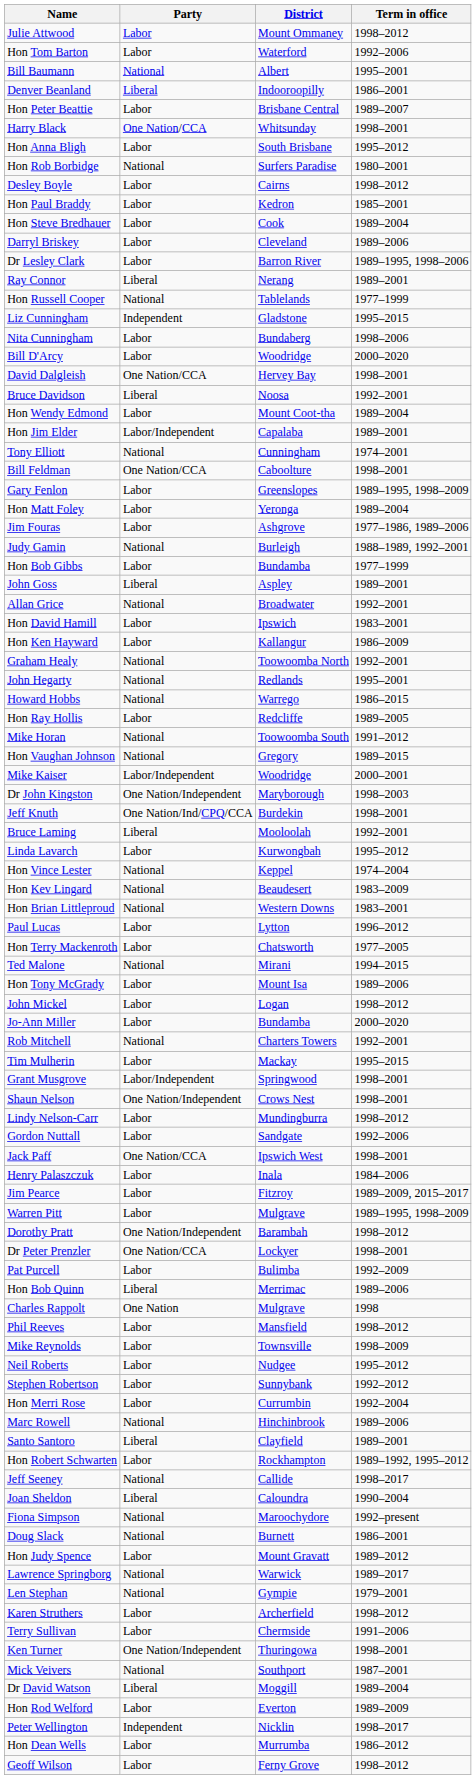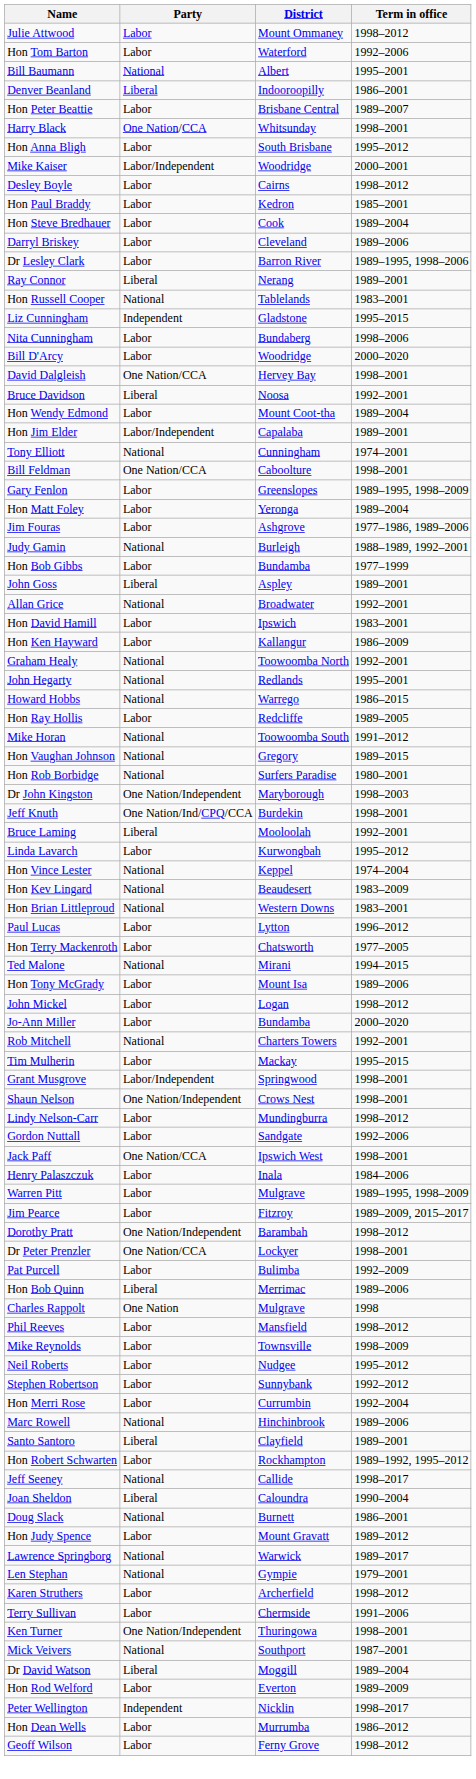 <table class="wikitable sortable">
 <tr>
 <th>Name</th>
 <th>Party</th>
 <th><a href='#'>District</a></th>
 <th>Term in office</th>
 </tr>
 <tr>
 <td><a href='#'>Julie Attwood</a></td>
 <td><a href='#'>Labor</a></td>
 <td><a href='#'>Mount Ommaney</a></td>
 <td>1998–2012</td>
 </tr>
 <tr>
 <td>Hon <a href='#'>Tom Barton</a></td>
 <td>Labor</td>
 <td><a href='#'>Waterford</a></td>
 <td>1992–2006</td>
 </tr>
 <tr>
 <td><a href='#'>Bill Baumann</a></td>
 <td><a href='#'>National</a></td>
 <td><a href='#'>Albert</a></td>
 <td>1995–2001</td>
 </tr>
 <tr>
 <td><a href='#'>Denver Beanland</a></td>
 <td><a href='#'>Liberal</a></td>
 <td><a href='#'>Indooroopilly</a></td>
 <td>1986–2001</td>
 </tr>
 <tr>
 <td>Hon <a href='#'>Peter Beattie</a></td>
 <td>Labor</td>
 <td><a href='#'>Brisbane Central</a></td>
 <td>1989–2007</td>
 </tr>
 <tr>
 <td><a href='#'>Harry Black</a></td>
 <td><a href='#'>One Nation</a>/<a href='#'>CCA</a> </td>
 <td><a href='#'>Whitsunday</a></td>
 <td>1998–2001</td>
 </tr>
 <tr>
 <td>Hon <a href='#'>Anna Bligh</a></td>
 <td>Labor</td>
 <td><a href='#'>South Brisbane</a></td>
 <td>1995–2012</td>
 </tr>
 <tr>
-<td>Hon <a href='#'>Rob Borbidge</a></td>
-<td>National</td>
-<td><a href='#'>Surfers Paradise</a></td>
-<td>1980–2001</td>
+<td><a href='#'>Mike Kaiser</a> </td>
+<td>Labor/Independent </td>
+<td><a href='#'>Woodridge</a></td>
+<td>2000–2001</td>
 </tr>
 <tr>
 <td><a href='#'>Desley Boyle</a></td>
 <td>Labor</td>
 <td><a href='#'>Cairns</a></td>
 <td>1998–2012</td>
 </tr>
 <tr>
 <td>Hon <a href='#'>Paul Braddy</a></td>
 <td>Labor</td>
 <td><a href='#'>Kedron</a></td>
 <td>1985–2001</td>
 </tr>
 <tr>
 <td>Hon <a href='#'>Steve Bredhauer</a></td>
 <td>Labor</td>
 <td><a href='#'>Cook</a></td>
 <td>1989–2004</td>
 </tr>
 <tr>
 <td><a href='#'>Darryl Briskey</a></td>
 <td>Labor</td>
 <td><a href='#'>Cleveland</a></td>
 <td>1989–2006</td>
 </tr>
 <tr>
 <td>Dr <a href='#'>Lesley Clark</a></td>
 <td>Labor</td>
 <td><a href='#'>Barron River</a></td>
 <td>1989–1995, 1998–2006</td>
 </tr>
 <tr>
 <td><a href='#'>Ray Connor</a></td>
 <td>Liberal</td>
 <td><a href='#'>Nerang</a></td>
 <td>1989–2001</td>
 </tr>
 <tr>
 <td>Hon <a href='#'>Russell Cooper</a></td>
 <td>National</td>
 <td><a href='#'>Tablelands</a></td>
-<td>1977–1999</td>
+<td>1983–2001</td>
 </tr>
 <tr>
 <td><a href='#'>Liz Cunningham</a></td>
 <td>Independent</td>
 <td><a href='#'>Gladstone</a></td>
 <td>1995–2015</td>
 </tr>
 <tr>
 <td><a href='#'>Nita Cunningham</a></td>
 <td>Labor</td>
 <td><a href='#'>Bundaberg</a></td>
 <td>1998–2006</td>
 </tr>
 <tr>
 <td><a href='#'>Bill D'Arcy</a> </td>
 <td>Labor</td>
 <td><a href='#'>Woodridge</a></td>
 <td>2000–2020</td>
 </tr>
 <tr>
 <td><a href='#'>David Dalgleish</a></td>
 <td>One Nation/CCA </td>
 <td><a href='#'>Hervey Bay</a></td>
 <td>1998–2001</td>
 </tr>
 <tr>
 <td><a href='#'>Bruce Davidson</a></td>
 <td>Liberal</td>
 <td><a href='#'>Noosa</a></td>
 <td>1992–2001</td>
 </tr>
 <tr>
 <td>Hon <a href='#'>Wendy Edmond</a></td>
 <td>Labor</td>
 <td><a href='#'>Mount Coot-tha</a></td>
 <td>1989–2004</td>
 </tr>
 <tr>
 <td>Hon <a href='#'>Jim Elder</a></td>
 <td>Labor/Independent </td>
 <td><a href='#'>Capalaba</a></td>
 <td>1989–2001</td>
 </tr>
 <tr>
 <td><a href='#'>Tony Elliott</a></td>
 <td>National</td>
 <td><a href='#'>Cunningham</a></td>
 <td>1974–2001</td>
 </tr>
 <tr>
 <td><a href='#'>Bill Feldman</a></td>
 <td>One Nation/CCA </td>
 <td><a href='#'>Caboolture</a></td>
 <td>1998–2001</td>
 </tr>
 <tr>
 <td><a href='#'>Gary Fenlon</a></td>
 <td>Labor</td>
 <td><a href='#'>Greenslopes</a></td>
 <td>1989–1995, 1998–2009</td>
 </tr>
 <tr>
 <td>Hon <a href='#'>Matt Foley</a></td>
 <td>Labor</td>
 <td><a href='#'>Yeronga</a></td>
 <td>1989–2004</td>
 </tr>
 <tr>
 <td><a href='#'>Jim Fouras</a></td>
 <td>Labor</td>
 <td><a href='#'>Ashgrove</a></td>
 <td>1977–1986, 1989–2006</td>
 </tr>
 <tr>
 <td><a href='#'>Judy Gamin</a></td>
 <td>National</td>
 <td><a href='#'>Burleigh</a></td>
 <td>1988–1989, 1992–2001</td>
 </tr>
 <tr>
 <td>Hon <a href='#'>Bob Gibbs</a> </td>
 <td>Labor</td>
 <td><a href='#'>Bundamba</a></td>
 <td>1977–1999</td>
 </tr>
 <tr>
 <td><a href='#'>John Goss</a></td>
 <td>Liberal</td>
 <td><a href='#'>Aspley</a></td>
 <td>1989–2001</td>
 </tr>
 <tr>
 <td><a href='#'>Allan Grice</a></td>
 <td>National</td>
 <td><a href='#'>Broadwater</a></td>
 <td>1992–2001</td>
 </tr>
 <tr>
 <td>Hon <a href='#'>David Hamill</a></td>
 <td>Labor</td>
 <td><a href='#'>Ipswich</a></td>
 <td>1983–2001</td>
 </tr>
 <tr>
 <td>Hon <a href='#'>Ken Hayward</a></td>
 <td>Labor</td>
 <td><a href='#'>Kallangur</a></td>
 <td>1986–2009</td>
 </tr>
 <tr>
 <td><a href='#'>Graham Healy</a></td>
 <td>National</td>
 <td><a href='#'>Toowoomba North</a></td>
 <td>1992–2001</td>
 </tr>
 <tr>
 <td><a href='#'>John Hegarty</a></td>
 <td>National</td>
 <td><a href='#'>Redlands</a></td>
 <td>1995–2001</td>
 </tr>
 <tr>
 <td><a href='#'>Howard Hobbs</a></td>
 <td>National</td>
 <td><a href='#'>Warrego</a></td>
 <td>1986–2015</td>
 </tr>
 <tr>
 <td>Hon <a href='#'>Ray Hollis</a></td>
 <td>Labor</td>
 <td><a href='#'>Redcliffe</a></td>
 <td>1989–2005</td>
 </tr>
 <tr>
 <td><a href='#'>Mike Horan</a></td>
 <td>National</td>
 <td><a href='#'>Toowoomba South</a></td>
 <td>1991–2012</td>
 </tr>
 <tr>
 <td>Hon <a href='#'>Vaughan Johnson</a></td>
 <td>National</td>
 <td><a href='#'>Gregory</a></td>
 <td>1989–2015</td>
 </tr>
 <tr>
-<td><a href='#'>Mike Kaiser</a> </td>
-<td>Labor/Independent </td>
-<td><a href='#'>Woodridge</a></td>
-<td>2000–2001</td>
+<td>Hon <a href='#'>Rob Borbidge</a></td>
+<td>National</td>
+<td><a href='#'>Surfers Paradise</a></td>
+<td>1980–2001</td>
 </tr>
 <tr>
 <td>Dr <a href='#'>John Kingston</a></td>
 <td>One Nation/Independent </td>
 <td><a href='#'>Maryborough</a></td>
 <td>1998–2003</td>
 </tr>
 <tr>
 <td><a href='#'>Jeff Knuth</a></td>
 <td>One Nation/Ind/<a href='#'>CPQ</a>/CCA </td>
 <td><a href='#'>Burdekin</a></td>
 <td>1998–2001</td>
 </tr>
 <tr>
 <td><a href='#'>Bruce Laming</a></td>
 <td>Liberal</td>
 <td><a href='#'>Mooloolah</a></td>
 <td>1992–2001</td>
 </tr>
 <tr>
 <td><a href='#'>Linda Lavarch</a></td>
 <td>Labor</td>
 <td><a href='#'>Kurwongbah</a></td>
 <td>1995–2012</td>
 </tr>
 <tr>
 <td>Hon <a href='#'>Vince Lester</a></td>
 <td>National</td>
 <td><a href='#'>Keppel</a></td>
 <td>1974–2004</td>
 </tr>
 <tr>
 <td>Hon <a href='#'>Kev Lingard</a></td>
 <td>National</td>
 <td><a href='#'>Beaudesert</a></td>
 <td>1983–2009</td>
 </tr>
 <tr>
 <td>Hon <a href='#'>Brian Littleproud</a></td>
 <td>National</td>
 <td><a href='#'>Western Downs</a></td>
 <td>1983–2001</td>
 </tr>
 <tr>
 <td><a href='#'>Paul Lucas</a></td>
 <td>Labor</td>
 <td><a href='#'>Lytton</a></td>
 <td>1996–2012</td>
 </tr>
 <tr>
 <td>Hon <a href='#'>Terry Mackenroth</a></td>
 <td>Labor</td>
 <td><a href='#'>Chatsworth</a></td>
 <td>1977–2005</td>
 </tr>
 <tr>
 <td><a href='#'>Ted Malone</a></td>
 <td>National</td>
 <td><a href='#'>Mirani</a></td>
 <td>1994–2015</td>
 </tr>
 <tr>
 <td>Hon <a href='#'>Tony McGrady</a></td>
 <td>Labor</td>
 <td><a href='#'>Mount Isa</a></td>
 <td>1989–2006</td>
 </tr>
 <tr>
 <td><a href='#'>John Mickel</a></td>
 <td>Labor</td>
 <td><a href='#'>Logan</a></td>
 <td>1998–2012</td>
 </tr>
 <tr>
 <td><a href='#'>Jo-Ann Miller</a> </td>
 <td>Labor</td>
 <td><a href='#'>Bundamba</a></td>
 <td>2000–2020</td>
 </tr>
 <tr>
 <td><a href='#'>Rob Mitchell</a></td>
 <td>National</td>
 <td><a href='#'>Charters Towers</a></td>
 <td>1992–2001</td>
 </tr>
 <tr>
 <td><a href='#'>Tim Mulherin</a></td>
 <td>Labor</td>
 <td><a href='#'>Mackay</a></td>
 <td>1995–2015</td>
 </tr>
 <tr>
 <td><a href='#'>Grant Musgrove</a></td>
 <td>Labor/Independent </td>
 <td><a href='#'>Springwood</a></td>
 <td>1998–2001</td>
 </tr>
 <tr>
 <td><a href='#'>Shaun Nelson</a></td>
 <td>One Nation/Independent </td>
 <td><a href='#'>Crows Nest</a></td>
 <td>1998–2001</td>
 </tr>
 <tr>
 <td><a href='#'>Lindy Nelson-Carr</a></td>
 <td>Labor</td>
 <td><a href='#'>Mundingburra</a></td>
 <td>1998–2012</td>
 </tr>
 <tr>
 <td><a href='#'>Gordon Nuttall</a></td>
 <td>Labor</td>
 <td><a href='#'>Sandgate</a></td>
 <td>1992–2006</td>
 </tr>
 <tr>
 <td><a href='#'>Jack Paff</a> </td>
 <td>One Nation/CCA</td>
 <td><a href='#'>Ipswich West</a></td>
 <td>1998–2001</td>
 </tr>
 <tr>
 <td><a href='#'>Henry Palaszczuk</a></td>
 <td>Labor</td>
 <td><a href='#'>Inala</a></td>
 <td>1984–2006</td>
 </tr>
 <tr>
+<td><a href='#'>Warren Pitt</a> </td>
+<td>Labor</td>
+<td><a href='#'>Mulgrave</a></td>
+<td>1989–1995, 1998–2009</td>
+</tr>
+<tr>
 <td><a href='#'>Jim Pearce</a></td>
 <td>Labor</td>
 <td><a href='#'>Fitzroy</a></td>
 <td>1989–2009, 2015–2017</td>
-</tr>
-<tr>
-<td><a href='#'>Warren Pitt</a> </td>
-<td>Labor</td>
-<td><a href='#'>Mulgrave</a></td>
-<td>1989–1995, 1998–2009</td>
 </tr>
 <tr>
 <td><a href='#'>Dorothy Pratt</a></td>
 <td>One Nation/Independent </td>
 <td><a href='#'>Barambah</a></td>
 <td>1998–2012</td>
 </tr>
 <tr>
 <td>Dr <a href='#'>Peter Prenzler</a> </td>
 <td>One Nation/CCA</td>
 <td><a href='#'>Lockyer</a></td>
 <td>1998–2001</td>
 </tr>
 <tr>
 <td><a href='#'>Pat Purcell</a></td>
 <td>Labor</td>
 <td><a href='#'>Bulimba</a></td>
 <td>1992–2009</td>
 </tr>
 <tr>
 <td>Hon <a href='#'>Bob Quinn</a></td>
 <td>Liberal</td>
 <td><a href='#'>Merrimac</a></td>
 <td>1989–2006</td>
 </tr>
 <tr>
 <td><a href='#'>Charles Rappolt</a> </td>
 <td>One Nation</td>
 <td><a href='#'>Mulgrave</a></td>
 <td>1998</td>
 </tr>
 <tr>
 <td><a href='#'>Phil Reeves</a></td>
 <td>Labor</td>
 <td><a href='#'>Mansfield</a></td>
 <td>1998–2012</td>
 </tr>
 <tr>
 <td><a href='#'>Mike Reynolds</a></td>
 <td>Labor</td>
 <td><a href='#'>Townsville</a></td>
 <td>1998–2009</td>
 </tr>
 <tr>
 <td><a href='#'>Neil Roberts</a></td>
 <td>Labor</td>
 <td><a href='#'>Nudgee</a></td>
 <td>1995–2012</td>
 </tr>
 <tr>
 <td><a href='#'>Stephen Robertson</a></td>
 <td>Labor</td>
 <td><a href='#'>Sunnybank</a></td>
 <td>1992–2012</td>
 </tr>
 <tr>
 <td>Hon <a href='#'>Merri Rose</a></td>
 <td>Labor</td>
 <td><a href='#'>Currumbin</a></td>
 <td>1992–2004</td>
 </tr>
 <tr>
 <td><a href='#'>Marc Rowell</a></td>
 <td>National</td>
 <td><a href='#'>Hinchinbrook</a></td>
 <td>1989–2006</td>
 </tr>
 <tr>
 <td><a href='#'>Santo Santoro</a></td>
 <td>Liberal</td>
 <td><a href='#'>Clayfield</a></td>
 <td>1989–2001</td>
 </tr>
 <tr>
 <td>Hon <a href='#'>Robert Schwarten</a></td>
 <td>Labor</td>
 <td><a href='#'>Rockhampton</a></td>
 <td>1989–1992, 1995–2012</td>
 </tr>
 <tr>
 <td><a href='#'>Jeff Seeney</a></td>
 <td>National</td>
 <td><a href='#'>Callide</a></td>
 <td>1998–2017</td>
 </tr>
 <tr>
 <td><a href='#'>Joan Sheldon</a></td>
 <td>Liberal</td>
 <td><a href='#'>Caloundra</a></td>
 <td>1990–2004</td>
 </tr>
 <tr>
-<td><a href='#'>Fiona Simpson</a></td>
-<td>National</td>
-<td><a href='#'>Maroochydore</a></td>
-<td>1992–present</td>
-</tr>
-<tr>
 <td><a href='#'>Doug Slack</a></td>
 <td>National</td>
 <td><a href='#'>Burnett</a></td>
 <td>1986–2001</td>
 </tr>
 <tr>
 <td>Hon <a href='#'>Judy Spence</a></td>
 <td>Labor</td>
 <td><a href='#'>Mount Gravatt</a></td>
 <td>1989–2012</td>
 </tr>
 <tr>
 <td><a href='#'>Lawrence Springborg</a></td>
 <td>National</td>
 <td><a href='#'>Warwick</a></td>
 <td>1989–2017</td>
 </tr>
 <tr>
 <td><a href='#'>Len Stephan</a></td>
 <td>National</td>
 <td><a href='#'>Gympie</a></td>
 <td>1979–2001</td>
 </tr>
 <tr>
 <td><a href='#'>Karen Struthers</a></td>
 <td>Labor</td>
 <td><a href='#'>Archerfield</a></td>
 <td>1998–2012</td>
 </tr>
 <tr>
 <td><a href='#'>Terry Sullivan</a></td>
 <td>Labor</td>
 <td><a href='#'>Chermside</a></td>
 <td>1991–2006</td>
 </tr>
 <tr>
 <td><a href='#'>Ken Turner</a></td>
 <td>One Nation/Independent </td>
 <td><a href='#'>Thuringowa</a></td>
 <td>1998–2001</td>
 </tr>
 <tr>
 <td><a href='#'>Mick Veivers</a></td>
 <td>National</td>
 <td><a href='#'>Southport</a></td>
 <td>1987–2001</td>
 </tr>
 <tr>
 <td>Dr <a href='#'>David Watson</a></td>
 <td>Liberal</td>
 <td><a href='#'>Moggill</a></td>
 <td>1989–2004</td>
 </tr>
 <tr>
 <td>Hon <a href='#'>Rod Welford</a></td>
 <td>Labor</td>
 <td><a href='#'>Everton</a></td>
 <td>1989–2009</td>
 </tr>
 <tr>
 <td><a href='#'>Peter Wellington</a></td>
 <td>Independent</td>
 <td><a href='#'>Nicklin</a></td>
 <td>1998–2017</td>
 </tr>
 <tr>
 <td>Hon <a href='#'>Dean Wells</a></td>
 <td>Labor</td>
 <td><a href='#'>Murrumba</a></td>
 <td>1986–2012</td>
 </tr>
 <tr>
 <td><a href='#'>Geoff Wilson</a></td>
 <td>Labor</td>
 <td><a href='#'>Ferny Grove</a></td>
 <td>1998–2012</td>
 </tr>
 </table>
